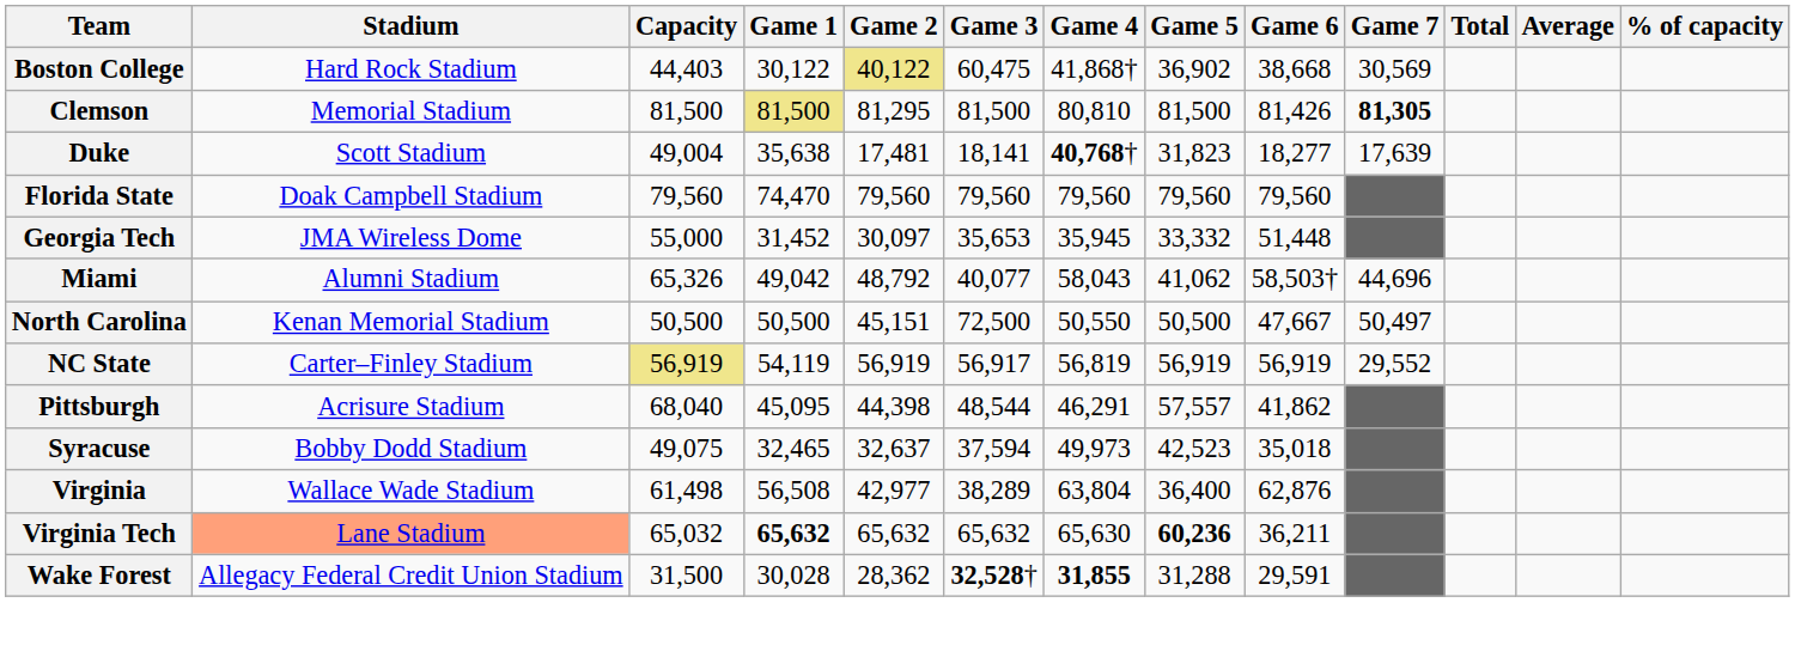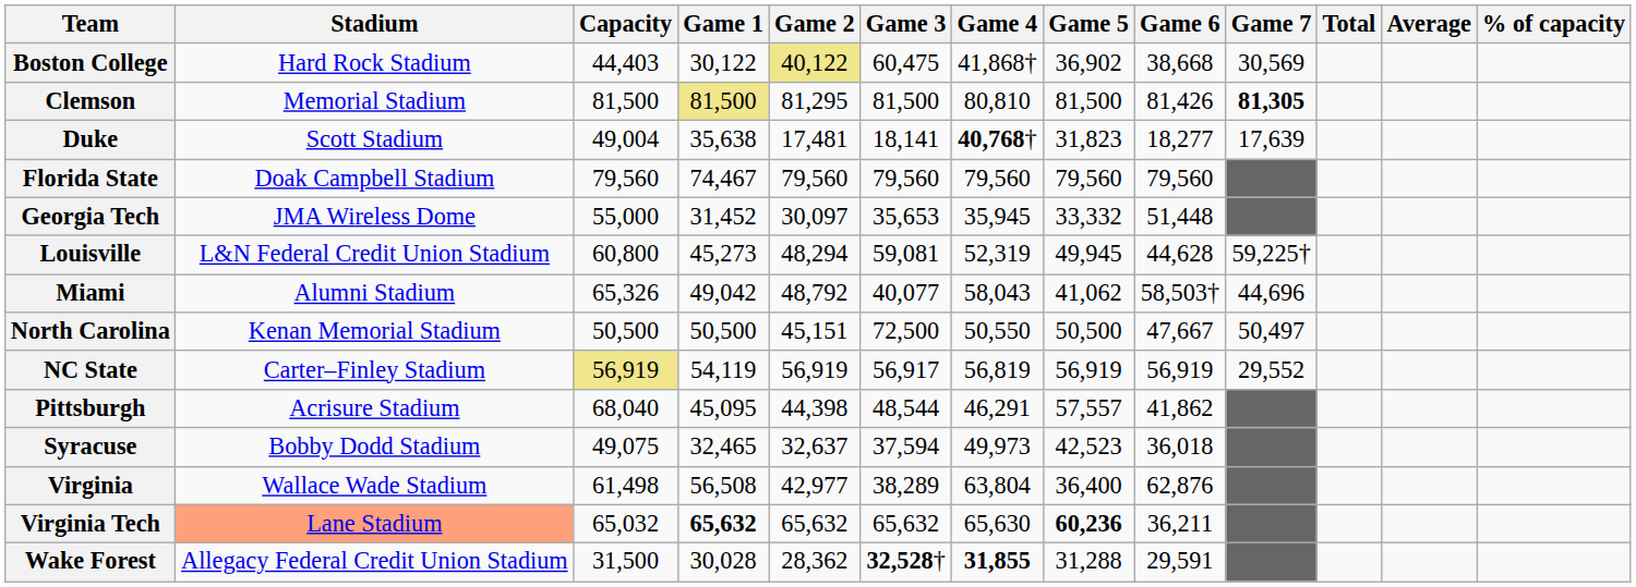 <table class="wikitable sortable" style="text-align:center;">
 <tr>
 <th>Team</th>
 <th>Stadium</th>
 <th>Capacity</th>
 <th>Game 1</th>
 <th>Game 2</th>
 <th>Game 3</th>
 <th>Game 4</th>
 <th>Game 5</th>
 <th>Game 6</th>
 <th>Game 7</th>
 <th>Total</th>
 <th>Average</th>
 <th>% of capacity</th>
 </tr>
 <tr>
 <th style=>Boston College</th>
 <td><a href='#'>Hard Rock Stadium</a></td>
 <td>44,403</td>
 <td>30,122</td>
 <td style="background: khaki;">40,122</td>
 <td>60,475</td>
 <td>41,868†</td>
 <td>36,902</td>
 <td>38,668</td>
 <td>30,569</td>
 <td></td>
 <td></td>
 <td></td>
 </tr>
 <tr>
 <th style=>Clemson</th>
 <td><a href='#'>Memorial Stadium</a></td>
 <td>81,500</td>
 <td style="background: khaki;">81,500</td>
 <td>81,295</td>
 <td>81,500</td>
 <td>80,810</td>
 <td>81,500</td>
 <td>81,426</td>
 <td><strong>81,305</strong></td>
 <td></td>
 <td></td>
 <td></td>
 </tr>
 <tr>
 <th style=>Duke</th>
 <td><a href='#'>Scott Stadium</a></td>
 <td>49,004</td>
 <td>35,638</td>
 <td>17,481</td>
 <td>18,141</td>
 <td><strong>40,768</strong>†</td>
 <td>31,823</td>
 <td>18,277</td>
 <td>17,639</td>
 <td></td>
 <td></td>
 <td></td>
 </tr>
 <tr>
 <th style=>Florida State</th>
 <td><a href='#'>Doak Campbell Stadium</a></td>
 <td>79,560</td>
-<td>74,470</td>
+<td>74,467</td>
 <td>79,560</td>
 <td>79,560</td>
 <td>79,560</td>
 <td>79,560</td>
 <td>79,560</td>
 <td style="background:#666666;"></td>
 <td></td>
 <td></td>
 <td></td>
 </tr>
 <tr>
 <th style=>Georgia Tech</th>
 <td><a href='#'>JMA Wireless Dome</a></td>
 <td>55,000</td>
 <td>31,452</td>
 <td>30,097</td>
 <td>35,653</td>
 <td>35,945</td>
 <td>33,332</td>
 <td>51,448</td>
 <td style="background:#666666;"></td>
+<td></td>
+<td></td>
+<td></td>
+</tr>
+<tr>
+<th style=>Louisville</th>
+<td><a href='#'>L&N Federal Credit Union Stadium</a></td>
+<td>60,800</td>
+<td>45,273</td>
+<td>48,294</td>
+<td>59,081</td>
+<td>52,319</td>
+<td>49,945</td>
+<td>44,628</td>
+<td>59,225†</td>
 <td></td>
 <td></td>
 <td></td>
 </tr>
 <tr>
 <th style=>Miami</th>
 <td><a href='#'>Alumni Stadium</a></td>
 <td>65,326</td>
 <td>49,042</td>
 <td>48,792</td>
 <td>40,077</td>
 <td>58,043</td>
 <td>41,062</td>
 <td>58,503†</td>
 <td>44,696</td>
 <td></td>
 <td></td>
 <td></td>
 </tr>
 <tr>
 <th style=>North Carolina</th>
 <td><a href='#'>Kenan Memorial Stadium</a></td>
 <td>50,500</td>
 <td>50,500</td>
 <td>45,151</td>
 <td>72,500</td>
 <td>50,550</td>
 <td>50,500</td>
 <td>47,667</td>
 <td>50,497</td>
 <td></td>
 <td></td>
 <td></td>
 </tr>
 <tr>
 <th style=>NC State</th>
 <td><a href='#'>Carter–Finley Stadium</a></td>
 <td style="background: khaki;">56,919</td>
 <td>54,119</td>
 <td>56,919</td>
 <td>56,917</td>
 <td>56,819</td>
 <td>56,919</td>
 <td>56,919</td>
 <td>29,552</td>
 <td></td>
 <td></td>
 <td></td>
 </tr>
 <tr>
 <th style=>Pittsburgh</th>
 <td><a href='#'>Acrisure Stadium</a></td>
 <td>68,040</td>
 <td>45,095</td>
 <td>44,398</td>
 <td>48,544</td>
 <td>46,291</td>
 <td>57,557</td>
 <td>41,862</td>
 <td style="background:#666666;"></td>
 <td></td>
 <td></td>
 <td></td>
 </tr>
 <tr>
 <th style=>Syracuse</th>
 <td><a href='#'>Bobby Dodd Stadium</a></td>
 <td>49,075</td>
 <td>32,465</td>
 <td>32,637</td>
 <td>37,594</td>
 <td>49,973</td>
 <td>42,523</td>
-<td>35,018</td>
+<td>36,018</td>
 <td style="background:#666666;"></td>
 <td></td>
 <td></td>
 <td></td>
 </tr>
 <tr>
 <th style=>Virginia</th>
 <td><a href='#'>Wallace Wade Stadium</a></td>
 <td>61,498</td>
 <td>56,508</td>
 <td>42,977</td>
 <td>38,289</td>
 <td>63,804</td>
 <td>36,400</td>
 <td>62,876</td>
 <td style="background:#666666;"></td>
 <td></td>
 <td></td>
 <td></td>
 </tr>
 <tr>
 <th style=>Virginia Tech</th>
 <td style="background: lightsalmon;"><a href='#'>Lane Stadium</a></td>
 <td>65,032</td>
 <td><strong>65,632</strong></td>
 <td>65,632</td>
 <td>65,632</td>
 <td>65,630</td>
 <td><strong>60,236</strong></td>
 <td>36,211</td>
 <td style="background:#666666;"></td>
 <td></td>
 <td></td>
 <td></td>
 </tr>
 <tr>
 <th style=>Wake Forest</th>
 <td><a href='#'>Allegacy Federal Credit Union Stadium</a></td>
 <td>31,500</td>
 <td>30,028</td>
 <td>28,362</td>
 <td><strong>32,528</strong>†</td>
 <td><strong>31,855</strong></td>
 <td>31,288</td>
 <td>29,591</td>
 <td style="background:#666666;"></td>
 <td></td>
 <td></td>
 <td></td>
 </tr>
 </table>
